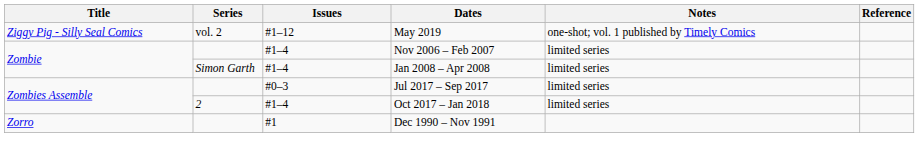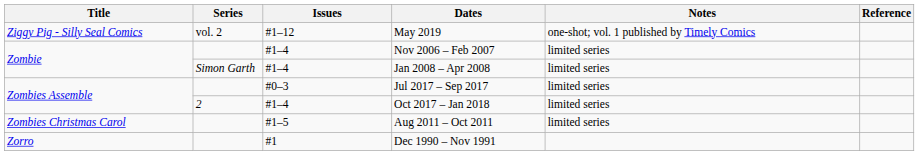 <table class="wikitable sortable" style="width:100%;">
 <tr>
 <th width=22%>Title</th>
 <th width=8%>Series</th>
 <th width=15%>Issues</th>
 <th width=18%>Dates</th>
 <th width=37%>Notes</th>
 <th>Reference</th>
 </tr>
 <tr>
 <td><em><a href='#'>Ziggy Pig - Silly Seal Comics</a></em></td>
 <td>vol. 2</td>
 <td>#1–12</td>
 <td>May 2019</td>
 <td>one-shot; vol. 1 published by <a href='#'>Timely Comics</a></td>
 <td></td>
 </tr>
 <tr>
 <td rowspan="2"><em><a href='#'>Zombie</a></em></td>
 <td></td>
 <td>#1–4</td>
 <td>Nov 2006 – Feb 2007</td>
 <td>limited series</td>
 <td></td>
 </tr>
 <tr>
 <td><em>Simon Garth</em></td>
 <td>#1–4</td>
 <td>Jan 2008 – Apr 2008</td>
 <td>limited series</td>
 <td></td>
 </tr>
 <tr>
 <td rowspan="2"><em><a href='#'>Zombies Assemble</a></em></td>
 <td></td>
 <td>#0–3</td>
 <td>Jul 2017 – Sep 2017</td>
 <td>limited series</td>
 <td></td>
 </tr>
 <tr>
 <td><em>2</em></td>
 <td>#1–4</td>
 <td>Oct 2017 – Jan 2018</td>
 <td>limited series</td>
 <td></td>
 </tr>
 <tr>
+<td><em><a href='#'>Zombies Christmas Carol</a></em></td>
+<td></td>
+<td>#1–5</td>
+<td>Aug 2011 – Oct 2011</td>
+<td>limited series</td>
+<td></td>
+</tr>
+<tr>
 <td><em><a href='#'>Zorro</a></em></td>
 <td></td>
 <td>#1</td>
 <td>Dec 1990 – Nov 1991</td>
 <td></td>
 <td></td>
 </tr>
 </table>
